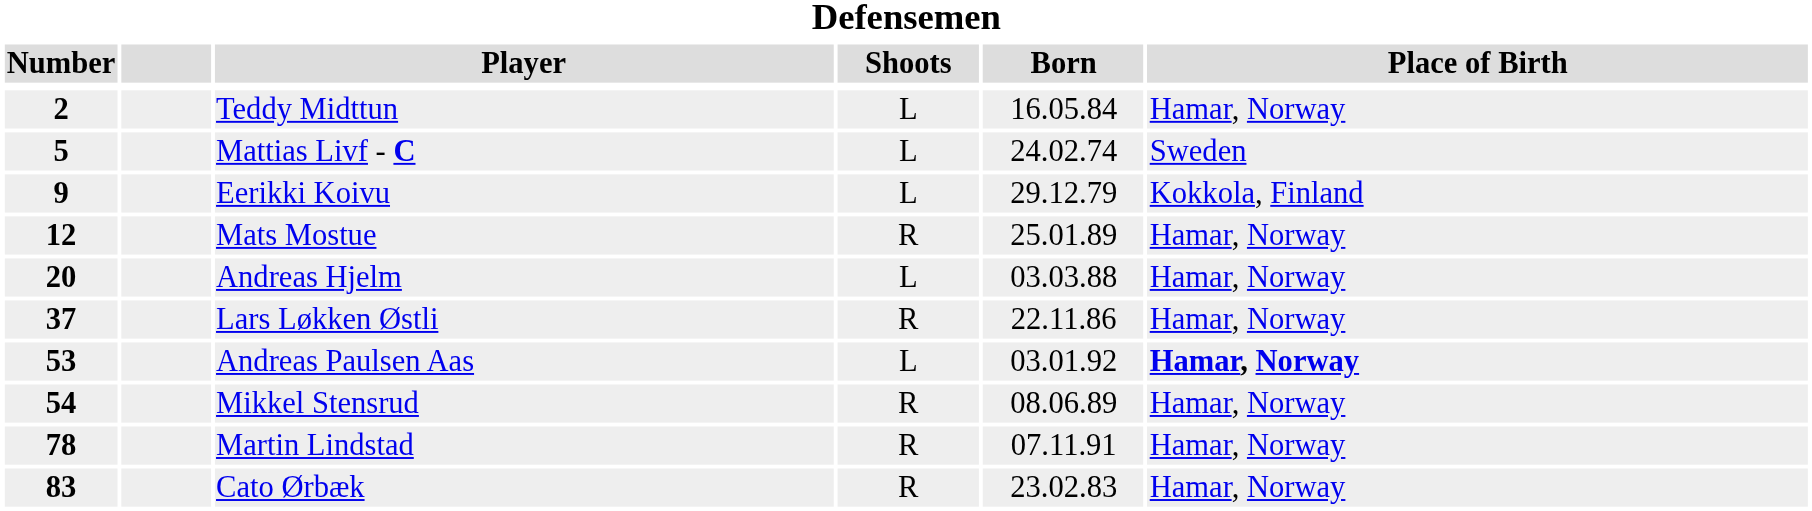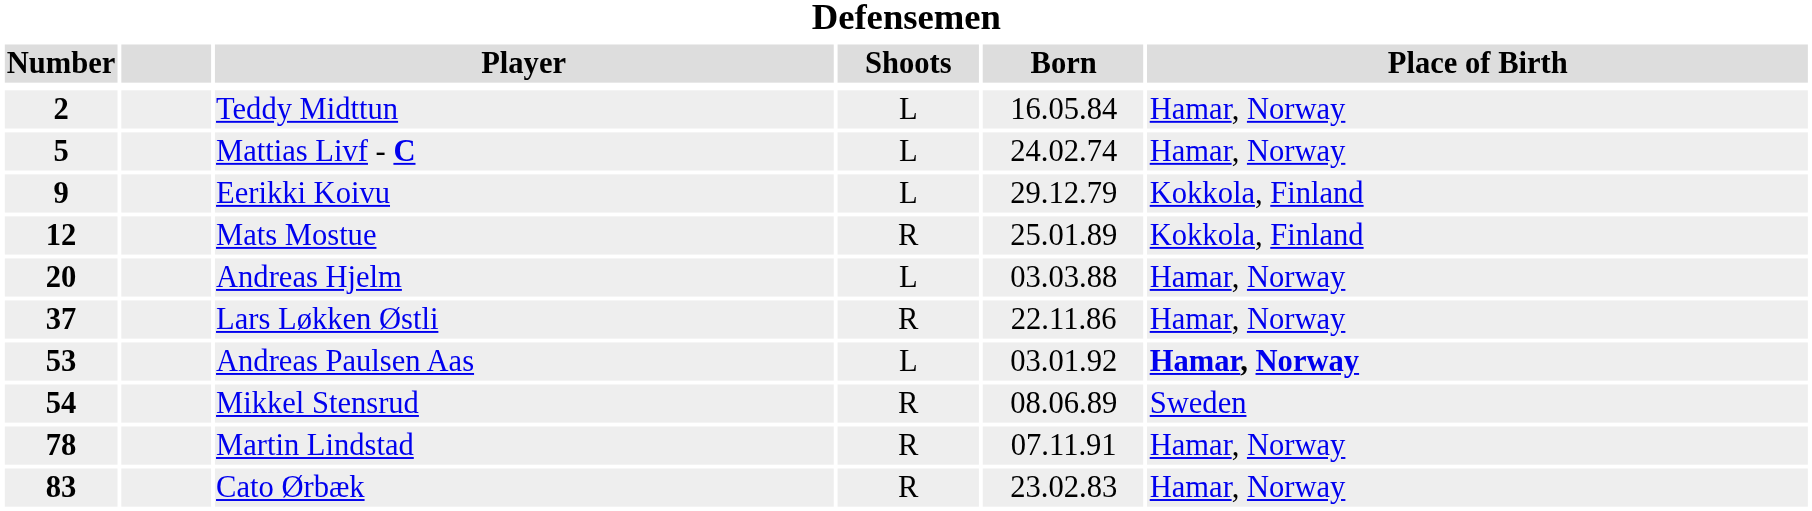 <table width=75%>
 <tr>
 <th colspan=7><big>Defensemen</big></th>
 </tr>
 <tr bgcolor="#dddddd">
 <th width=5%>Number</th>
 <th width=5%></th>
 <th !width=15%>Player</th>
 <th width=8%>Shoots</th>
 <th width=9%>Born</th>
 <th width=37%>Place of Birth</th>
 </tr>
 <tr>
 </tr>
 <tr bgcolor="#eeeeee">
 <td align=center><strong>2</strong></td>
 <td align=center></td>
 <td><a href='#'>Teddy Midttun</a></td>
 <td align=center>L</td>
 <td align=center>16.05.84</td>
 <td><a href='#'>Hamar</a>, <a href='#'>Norway</a></td>
 </tr>
 <tr bgcolor="#eeeeee">
 <td align=center><strong>5</strong></td>
 <td align=center></td>
 <td><a href='#'>Mattias Livf</a> - <strong><a href='#'>C</a></strong></td>
 <td align=center>L</td>
 <td align=center>24.02.74</td>
-<td><a href='#'>Sweden</a></td>
+<td><a href='#'>Hamar</a>, <a href='#'>Norway</a></td>
 </tr>
 <tr bgcolor="#eeeeee">
 <td align=center><strong>9</strong></td>
 <td align=center></td>
 <td><a href='#'>Eerikki Koivu</a></td>
 <td align=center>L</td>
 <td align=center>29.12.79</td>
 <td><a href='#'>Kokkola</a>, <a href='#'>Finland</a></td>
 </tr>
 <tr bgcolor="#eeeeee">
 <td align=center><strong>12</strong></td>
 <td align=center></td>
 <td><a href='#'>Mats Mostue</a></td>
 <td align=center>R</td>
 <td align=center>25.01.89</td>
-<td><a href='#'>Hamar</a>, <a href='#'>Norway</a></td>
+<td><a href='#'>Kokkola</a>, <a href='#'>Finland</a></td>
 </tr>
 <tr bgcolor="#eeeeee">
 <td align=center><strong>20</strong></td>
 <td align=center></td>
 <td><a href='#'>Andreas Hjelm</a></td>
 <td align=center>L</td>
 <td align=center>03.03.88</td>
 <td><a href='#'>Hamar</a>, <a href='#'>Norway</a></td>
 </tr>
 <tr bgcolor="#eeeeee">
 <td align=center><strong>37</strong></td>
 <td align=center></td>
 <td><a href='#'>Lars Løkken Østli</a></td>
 <td align=center>R</td>
 <td align=center>22.11.86</td>
 <td><a href='#'>Hamar</a>, <a href='#'>Norway</a></td>
 </tr>
 <tr bgcolor="#eeeeee">
 <td align=center><strong>53</strong></td>
 <td align=center></td>
 <td><a href='#'>Andreas Paulsen Aas</a></td>
 <td align=center>L</td>
 <td align=center>03.01.92</td>
 <td><strong><a href='#'>Hamar</a>, <a href='#'>Norway</a></strong></td>
 </tr>
 <tr bgcolor="#eeeeee">
 <td align=center><strong>54</strong></td>
 <td align=center></td>
 <td><a href='#'>Mikkel Stensrud</a></td>
 <td align=center>R</td>
 <td align=center>08.06.89</td>
-<td><a href='#'>Hamar</a>, <a href='#'>Norway</a></td>
+<td><a href='#'>Sweden</a></td>
 </tr>
 <tr bgcolor="#eeeeee">
 <td align=center><strong>78</strong></td>
 <td align=center></td>
 <td><a href='#'>Martin Lindstad</a></td>
 <td align=center>R</td>
 <td align=center>07.11.91</td>
 <td><a href='#'>Hamar</a>, <a href='#'>Norway</a></td>
 </tr>
 <tr bgcolor="#eeeeee">
 <td align=center><strong>83</strong></td>
 <td align=center></td>
 <td><a href='#'>Cato Ørbæk</a></td>
 <td align=center>R</td>
 <td align=center>23.02.83</td>
 <td><a href='#'>Hamar</a>, <a href='#'>Norway</a></td>
 </tr>
 </table>
